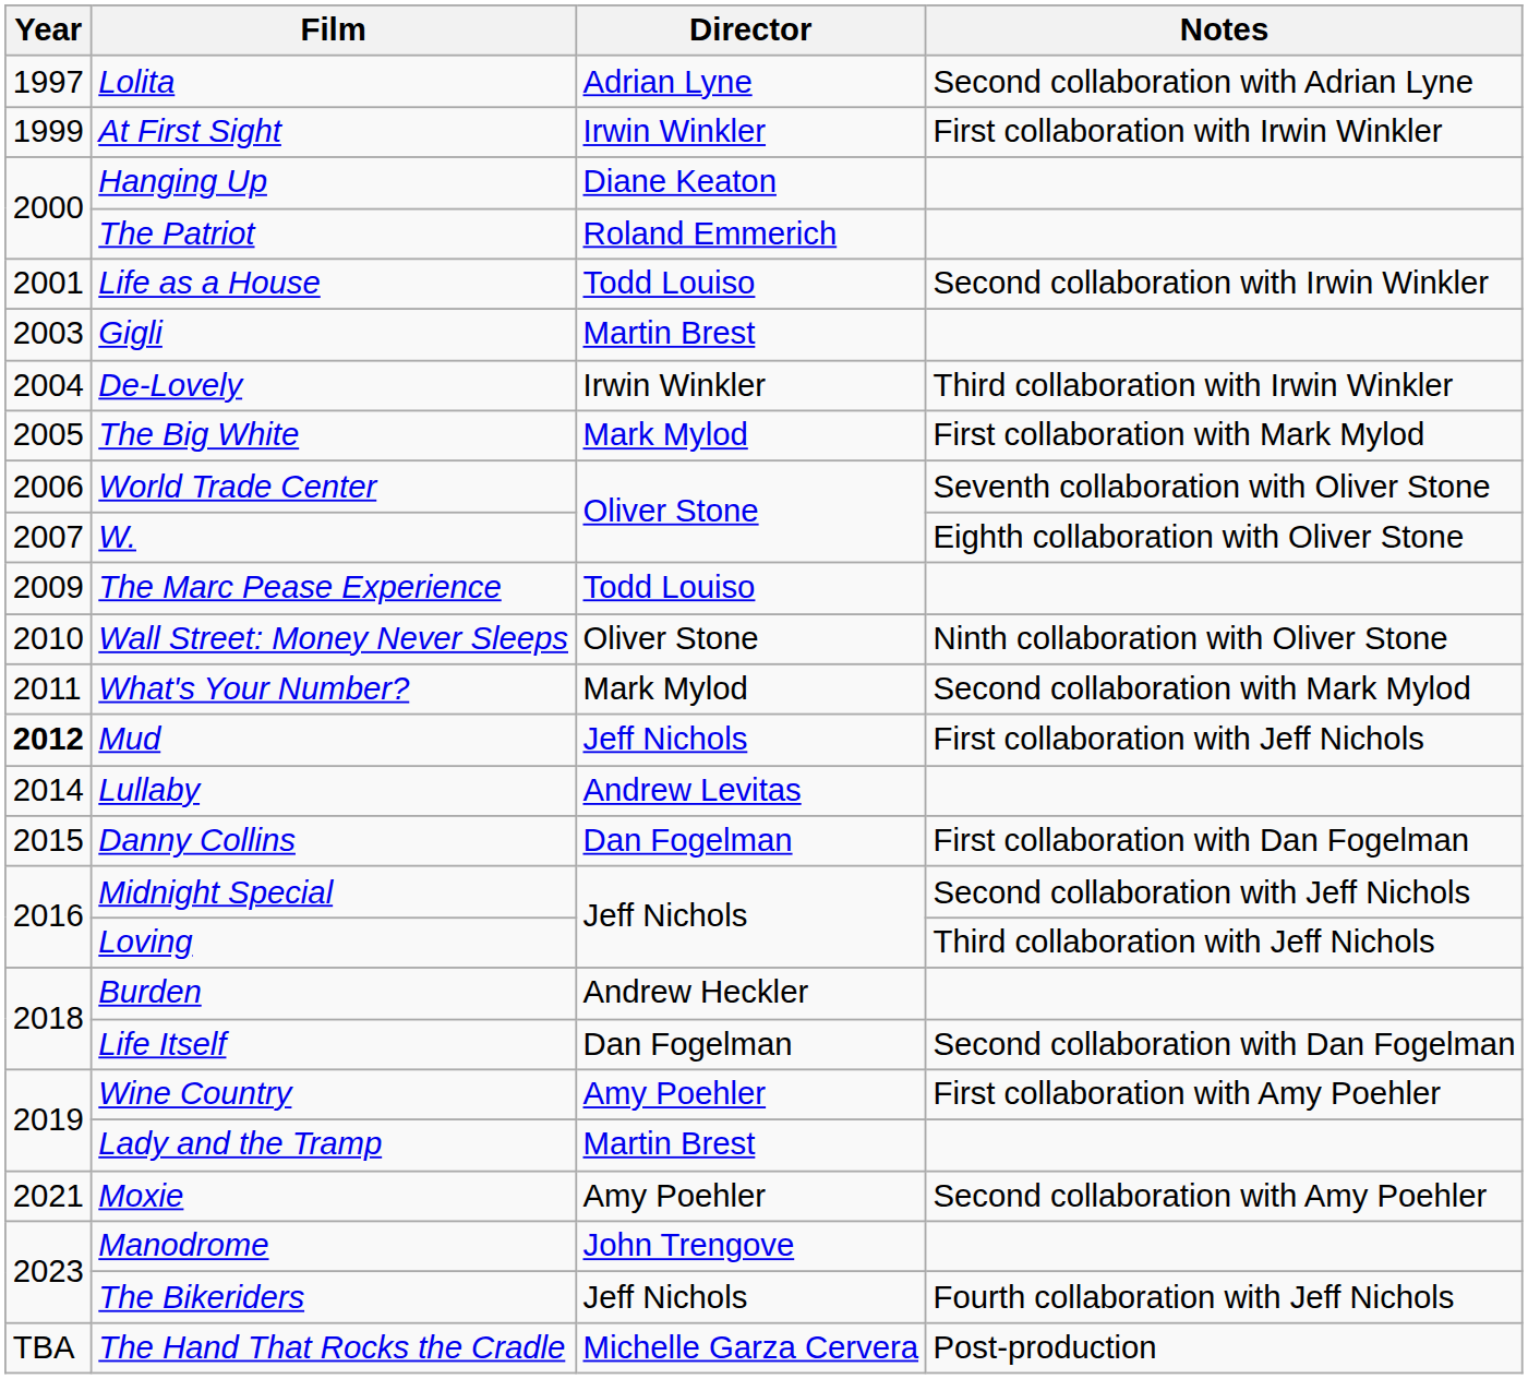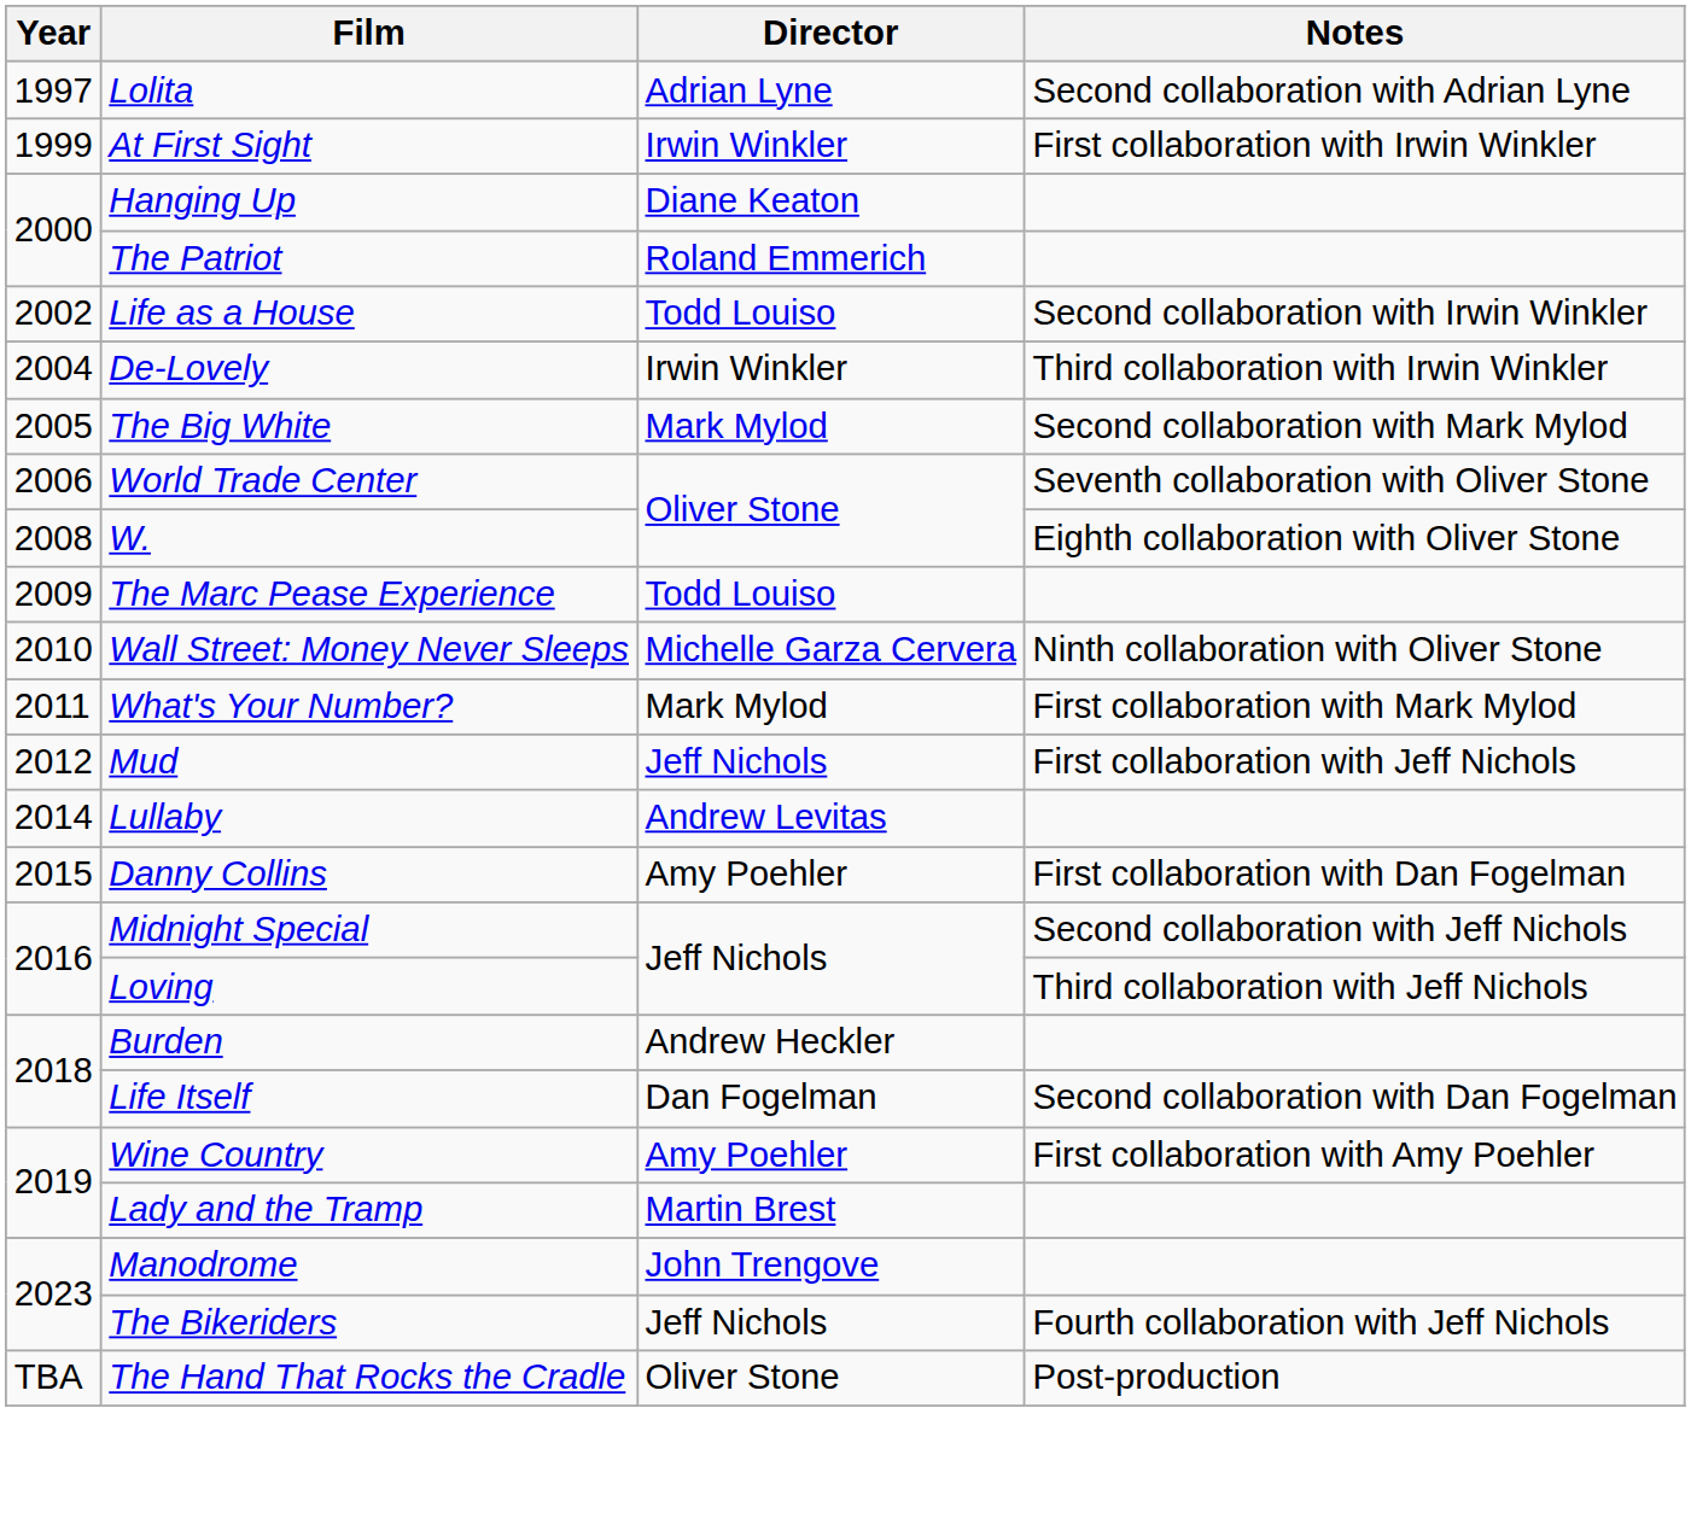 <table class="wikitable">
 <tr>
 <th>Year</th>
 <th>Film</th>
 <th>Director</th>
 <th>Notes</th>
 </tr>
 <tr>
 <td>1997</td>
 <td><em><a href='#'>Lolita</a></em></td>
 <td><a href='#'>Adrian Lyne</a></td>
 <td>Second collaboration with Adrian Lyne</td>
 </tr>
 <tr>
 <td>1999</td>
 <td><em><a href='#'>At First Sight</a></em></td>
 <td><a href='#'>Irwin Winkler</a></td>
 <td>First collaboration with Irwin Winkler</td>
 </tr>
 <tr>
 <td rowspan=2>2000</td>
 <td><em><a href='#'>Hanging Up</a></em></td>
 <td><a href='#'>Diane Keaton</a></td>
 <td></td>
 </tr>
 <tr>
 <td><em><a href='#'>The Patriot</a></em></td>
 <td><a href='#'>Roland Emmerich</a></td>
 <td></td>
 </tr>
 <tr>
-<td>2001</td>
+<td>2002</td>
 <td><em><a href='#'>Life as a House</a></em></td>
 <td><a href='#'>Todd Louiso</a></td>
 <td>Second collaboration with Irwin Winkler</td>
-</tr>
-<tr>
-<td>2003</td>
-<td><em><a href='#'>Gigli</a></em></td>
-<td><a href='#'>Martin Brest</a></td>
-<td></td>
 </tr>
 <tr>
 <td>2004</td>
 <td><em><a href='#'>De-Lovely</a></em></td>
 <td>Irwin Winkler</td>
 <td>Third collaboration with Irwin Winkler</td>
 </tr>
 <tr>
 <td>2005</td>
 <td><em><a href='#'>The Big White</a></em></td>
 <td><a href='#'>Mark Mylod</a></td>
-<td>First collaboration with Mark Mylod</td>
+<td>Second collaboration with Mark Mylod</td>
 </tr>
 <tr>
 <td>2006</td>
 <td><em><a href='#'>World Trade Center</a></em></td>
 <td rowspan=2><a href='#'>Oliver Stone</a></td>
 <td>Seventh collaboration with Oliver Stone</td>
 </tr>
 <tr>
-<td>2007</td>
+<td>2008</td>
 <td><em><a href='#'>W.</a></em></td>
 <td>Eighth collaboration with Oliver Stone</td>
 </tr>
 <tr>
 <td>2009</td>
 <td><em><a href='#'>The Marc Pease Experience</a></em></td>
 <td><a href='#'>Todd Louiso</a></td>
 <td></td>
 </tr>
 <tr>
 <td>2010</td>
 <td><em><a href='#'>Wall Street: Money Never Sleeps</a></em></td>
-<td>Oliver Stone</td>
+<td><a href='#'>Michelle Garza Cervera</a></td>
 <td>Ninth collaboration with Oliver Stone</td>
 </tr>
 <tr>
 <td>2011</td>
 <td><em><a href='#'>What's Your Number?</a></em></td>
 <td>Mark Mylod</td>
-<td>Second collaboration with Mark Mylod</td>
+<td>First collaboration with Mark Mylod</td>
 </tr>
 <tr>
-<td><strong>2012</strong></td>
+<td>2012</td>
 <td><em><a href='#'>Mud</a></em></td>
 <td><a href='#'>Jeff Nichols</a></td>
 <td>First collaboration with Jeff Nichols</td>
 </tr>
 <tr>
 <td>2014</td>
 <td><em><a href='#'>Lullaby</a></em></td>
 <td><a href='#'>Andrew Levitas</a></td>
 <td></td>
 </tr>
 <tr>
 <td>2015</td>
 <td><em><a href='#'>Danny Collins</a></em></td>
-<td><a href='#'>Dan Fogelman</a></td>
+<td>Amy Poehler</td>
 <td>First collaboration with Dan Fogelman</td>
 </tr>
 <tr>
 <td rowspan=2>2016</td>
 <td><em><a href='#'>Midnight Special</a></em></td>
 <td rowspan=2>Jeff Nichols</td>
 <td>Second collaboration with Jeff Nichols</td>
 </tr>
 <tr>
 <td><em><a href='#'>Loving</a></em></td>
 <td>Third collaboration with Jeff Nichols</td>
 </tr>
 <tr>
 <td rowspan=2>2018</td>
 <td><em><a href='#'>Burden</a></em></td>
 <td>Andrew Heckler</td>
 <td></td>
 </tr>
 <tr>
 <td><em><a href='#'>Life Itself</a></em></td>
 <td>Dan Fogelman</td>
 <td>Second collaboration with Dan Fogelman</td>
 </tr>
 <tr>
 <td rowspan=2>2019</td>
 <td><em><a href='#'>Wine Country</a></em></td>
 <td><a href='#'>Amy Poehler</a></td>
 <td>First collaboration with Amy Poehler</td>
 </tr>
 <tr>
 <td><em><a href='#'>Lady and the Tramp</a></em></td>
 <td><a href='#'>Martin Brest</a></td>
 <td></td>
 </tr>
 <tr>
-<td>2021</td>
-<td><em><a href='#'>Moxie</a></em></td>
-<td>Amy Poehler</td>
-<td>Second collaboration with Amy Poehler</td>
-</tr>
-<tr>
 <td rowspan=2>2023</td>
 <td><em><a href='#'>Manodrome</a></em></td>
 <td><a href='#'>John Trengove</a></td>
 <td></td>
 </tr>
 <tr>
 <td><em><a href='#'>The Bikeriders</a></em></td>
 <td>Jeff Nichols</td>
 <td>Fourth collaboration with Jeff Nichols</td>
 </tr>
 <tr>
 <td>TBA</td>
 <td><em><a href='#'>The Hand That Rocks the Cradle</a></em></td>
-<td><a href='#'>Michelle Garza Cervera</a></td>
+<td>Oliver Stone</td>
 <td>Post-production</td>
 </tr>
 </table>
